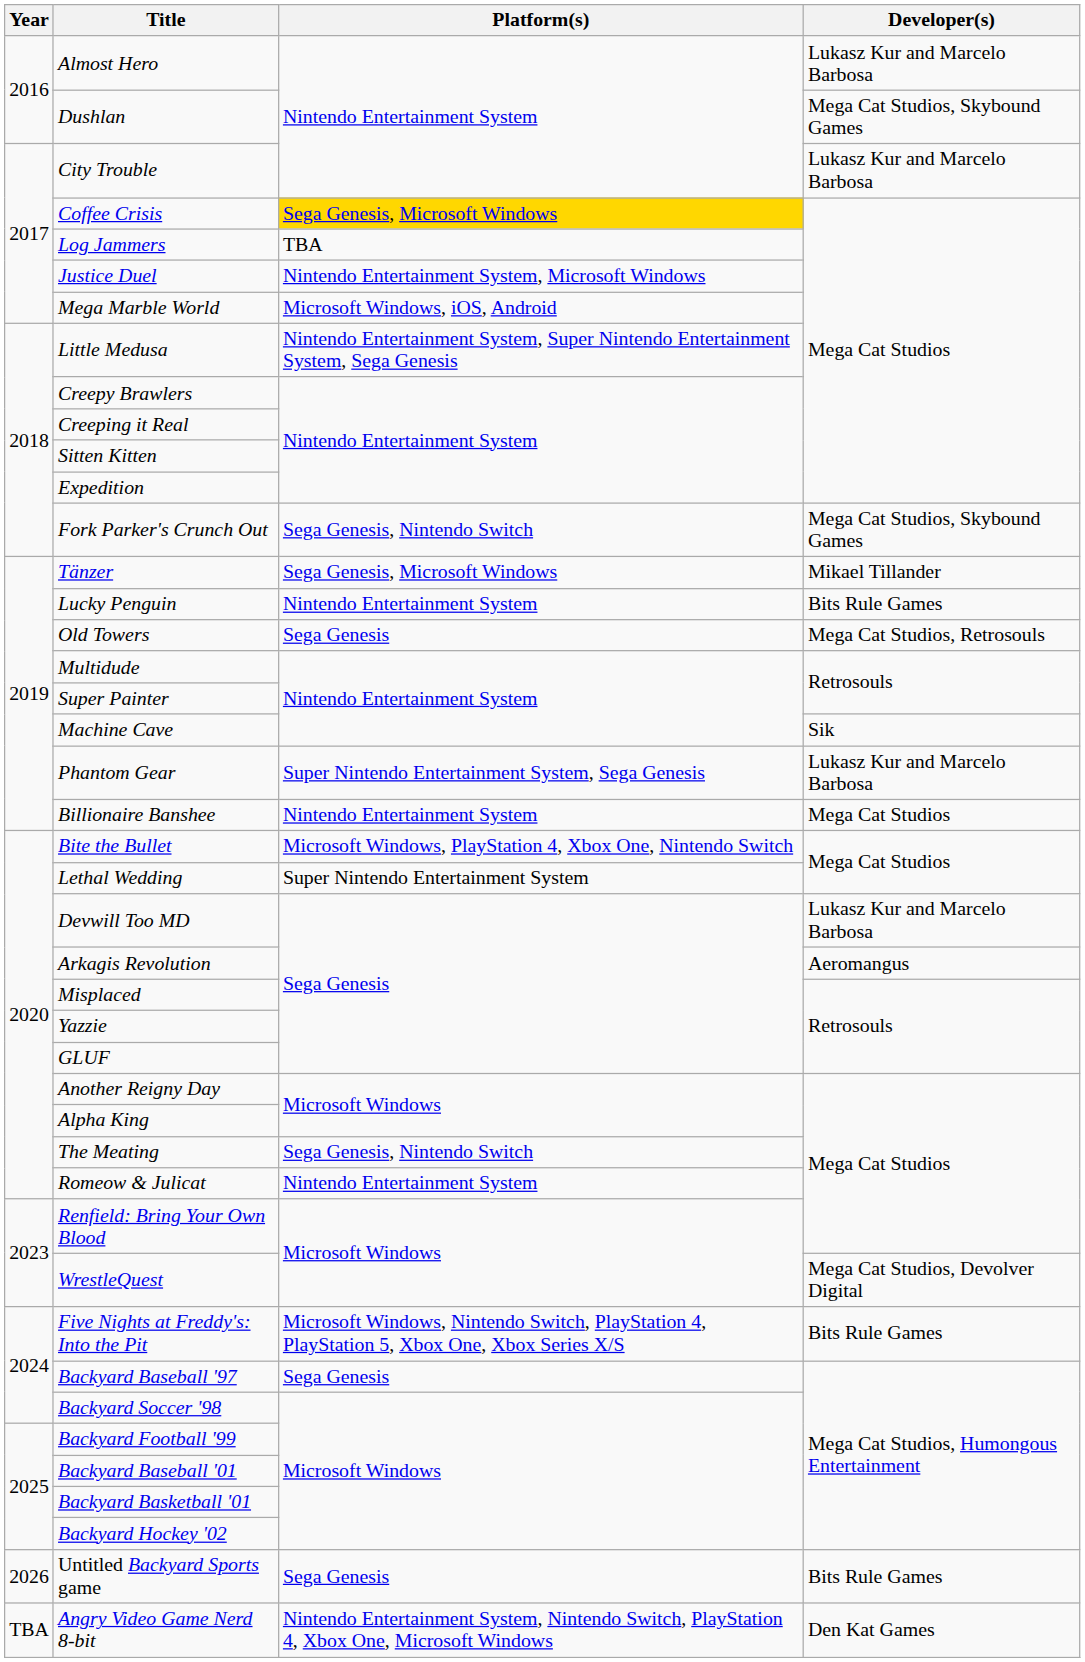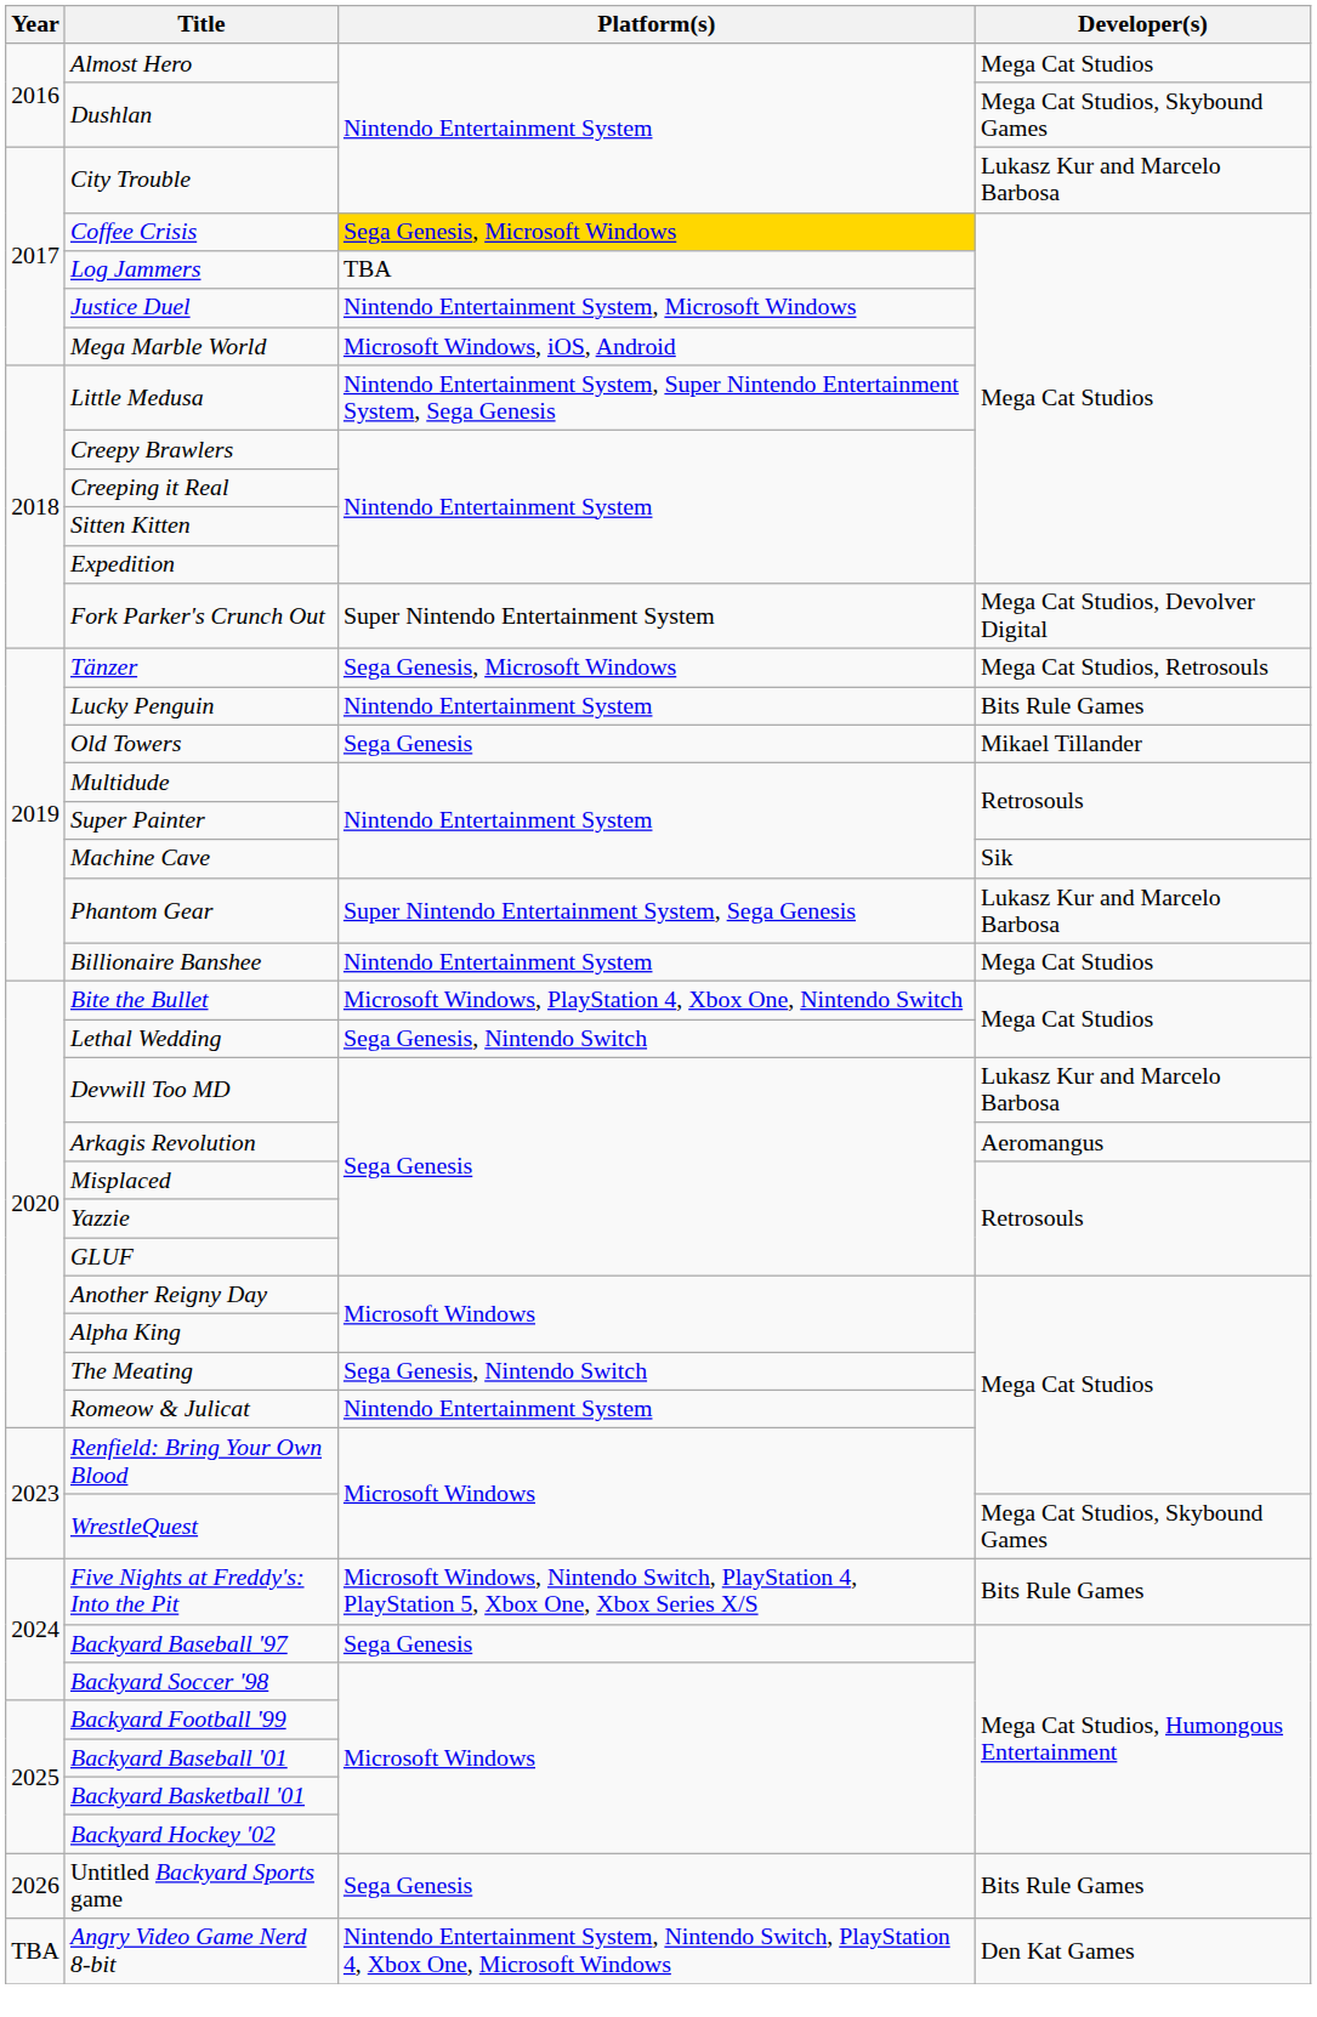 <table class="wikitable sortable">
 <tr>
 <th>Year</th>
 <th>Title</th>
 <th>Platform(s)</th>
 <th>Developer(s)</th>
 </tr>
 <tr>
 <td rowspan="2">2016</td>
 <td><em>Almost Hero</em></td>
 <td rowspan="3"><a href='#'>Nintendo Entertainment System</a></td>
-<td>Lukasz Kur and Marcelo Barbosa</td>
+<td>Mega Cat Studios</td>
 </tr>
 <tr>
 <td><em>Dushlan</em></td>
 <td>Mega Cat Studios, Skybound Games</td>
 </tr>
 <tr>
 <td rowspan="5">2017</td>
 <td><em>City Trouble</em></td>
 <td>Lukasz Kur and Marcelo Barbosa</td>
 </tr>
 <tr>
 <td><em><a href='#'>Coffee Crisis</a></em></td>
 <td style="background: gold;"><a href='#'>Sega Genesis</a>, <a href='#'>Microsoft Windows</a></td>
 <td rowspan="9">Mega Cat Studios</td>
 </tr>
 <tr>
 <td><em><a href='#'>Log Jammers</a></em></td>
 <td>TBA</td>
 </tr>
 <tr>
 <td><em><a href='#'>Justice Duel</a></em></td>
 <td><a href='#'>Nintendo Entertainment System</a>, <a href='#'>Microsoft Windows</a></td>
 </tr>
 <tr>
 <td><em>Mega Marble World</em></td>
 <td><a href='#'>Microsoft Windows</a>, <a href='#'>iOS</a>, <a href='#'>Android</a></td>
 </tr>
 <tr>
 <td rowspan="6">2018</td>
 <td><em>Little Medusa</em></td>
 <td><a href='#'>Nintendo Entertainment System</a>, <a href='#'>Super Nintendo Entertainment System</a>, <a href='#'>Sega Genesis</a></td>
 </tr>
 <tr>
 <td><em>Creepy Brawlers</em></td>
 <td rowspan="4"><a href='#'>Nintendo Entertainment System</a></td>
 </tr>
 <tr>
 <td><em>Creeping it Real</em></td>
 </tr>
 <tr>
 <td><em>Sitten Kitten</em></td>
 </tr>
 <tr>
 <td><em>Expedition</em></td>
 </tr>
 <tr>
 <td><em>Fork Parker's Crunch Out</em></td>
-<td><a href='#'>Sega Genesis</a>, <a href='#'>Nintendo Switch</a></td>
-<td>Mega Cat Studios, Skybound Games</td>
+<td>Super Nintendo Entertainment System</td>
+<td>Mega Cat Studios, Devolver Digital</td>
 </tr>
 <tr>
 <td rowspan="8">2019</td>
 <td><em><a href='#'>Tänzer</a></em></td>
 <td><a href='#'>Sega Genesis</a>, <a href='#'>Microsoft Windows</a></td>
-<td>Mikael Tillander</td>
+<td>Mega Cat Studios, Retrosouls</td>
 </tr>
 <tr>
 <td><em>Lucky Penguin</em></td>
 <td><a href='#'>Nintendo Entertainment System</a></td>
 <td>Bits Rule Games</td>
 </tr>
 <tr>
 <td><em>Old Towers</em></td>
 <td><a href='#'>Sega Genesis</a></td>
-<td>Mega Cat Studios, Retrosouls</td>
+<td>Mikael Tillander</td>
 </tr>
 <tr>
 <td><em>Multidude</em></td>
 <td rowspan="3"><a href='#'>Nintendo Entertainment System</a></td>
 <td rowspan="2">Retrosouls</td>
 </tr>
 <tr>
 <td><em>Super Painter</em></td>
 </tr>
 <tr>
 <td><em>Machine Cave</em></td>
 <td>Sik</td>
 </tr>
 <tr>
 <td><em>Phantom Gear</em></td>
 <td><a href='#'>Super Nintendo Entertainment System</a>, <a href='#'>Sega Genesis</a></td>
 <td>Lukasz Kur and Marcelo Barbosa</td>
 </tr>
 <tr>
 <td><em>Billionaire Banshee</em></td>
 <td><a href='#'>Nintendo Entertainment System</a></td>
 <td>Mega Cat Studios</td>
 </tr>
 <tr>
 <td rowspan="11">2020</td>
 <td><em><a href='#'>Bite the Bullet</a></em></td>
 <td><a href='#'>Microsoft Windows</a>, <a href='#'>PlayStation 4</a>, <a href='#'>Xbox One</a>, <a href='#'>Nintendo Switch</a></td>
 <td rowspan="2">Mega Cat Studios</td>
 </tr>
 <tr>
 <td><em>Lethal Wedding</em></td>
-<td>Super Nintendo Entertainment System</td>
+<td><a href='#'>Sega Genesis</a>, <a href='#'>Nintendo Switch</a></td>
 </tr>
 <tr>
 <td><em>Devwill Too MD</em></td>
 <td rowspan="5"><a href='#'>Sega Genesis</a></td>
 <td>Lukasz Kur and Marcelo Barbosa</td>
 </tr>
 <tr>
 <td><em>Arkagis Revolution</em></td>
 <td>Aeromangus</td>
 </tr>
 <tr>
 <td><em>Misplaced</em></td>
 <td rowspan="3">Retrosouls</td>
 </tr>
 <tr>
 <td><em>Yazzie</em></td>
 </tr>
 <tr>
 <td><em>GLUF</em></td>
 </tr>
 <tr>
 <td><em>Another Reigny Day</em></td>
 <td rowspan="2"><a href='#'>Microsoft Windows</a></td>
 <td rowspan="5">Mega Cat Studios</td>
 </tr>
 <tr>
 <td><em>Alpha King</em></td>
 </tr>
 <tr>
 <td><em>The Meating</em></td>
 <td><a href='#'>Sega Genesis</a>, <a href='#'>Nintendo Switch</a></td>
 </tr>
 <tr>
 <td><em>Romeow & Julicat</em></td>
 <td><a href='#'>Nintendo Entertainment System</a></td>
 </tr>
 <tr>
 <td rowspan="2">2023</td>
 <td><em><a href='#'>Renfield: Bring Your Own Blood</a></em></td>
 <td rowspan="2"><a href='#'>Microsoft Windows</a></td>
 </tr>
 <tr>
 <td><em><a href='#'>WrestleQuest</a></em></td>
-<td>Mega Cat Studios, Devolver Digital</td>
+<td>Mega Cat Studios, Skybound Games</td>
 </tr>
 <tr>
 <td rowspan="3">2024</td>
 <td><em><a href='#'>Five Nights at Freddy's: Into the Pit</a></em></td>
 <td><a href='#'>Microsoft Windows</a>, <a href='#'>Nintendo Switch</a>, <a href='#'>PlayStation 4</a>, <a href='#'>PlayStation 5</a>, <a href='#'>Xbox One</a>, <a href='#'>Xbox Series X/S</a></td>
 <td>Bits Rule Games</td>
 </tr>
 <tr>
 <td><em><a href='#'>Backyard Baseball '97</a></em></td>
 <td><a href='#'>Sega Genesis</a></td>
 <td rowspan="6">Mega Cat Studios, <a href='#'>Humongous Entertainment</a> </td>
 </tr>
 <tr>
 <td><em><a href='#'>Backyard Soccer '98</a></em></td>
 <td rowspan="5"><a href='#'>Microsoft Windows</a></td>
 </tr>
 <tr>
 <td rowspan="4">2025</td>
 <td><em><a href='#'>Backyard Football '99</a></em></td>
 </tr>
 <tr>
 <td><em><a href='#'>Backyard Baseball '01</a></em></td>
 </tr>
 <tr>
 <td><em><a href='#'>Backyard Basketball '01</a></em></td>
 </tr>
 <tr>
 <td><em><a href='#'>Backyard Hockey '02</a></em></td>
 </tr>
 <tr>
 <td>2026</td>
 <td>Untitled <em><a href='#'>Backyard Sports</a></em> game</td>
 <td><a href='#'>Sega Genesis</a></td>
 <td>Bits Rule Games</td>
 </tr>
 <tr>
 <td>TBA</td>
 <td><em><a href='#'>Angry Video Game Nerd</a> 8-bit</em></td>
 <td><a href='#'>Nintendo Entertainment System</a>, <a href='#'>Nintendo Switch</a>, <a href='#'>PlayStation 4</a>, <a href='#'>Xbox One</a>, <a href='#'>Microsoft Windows</a></td>
 <td>Den Kat Games</td>
 </tr>
 <tr>
 </tr>
 </table>
